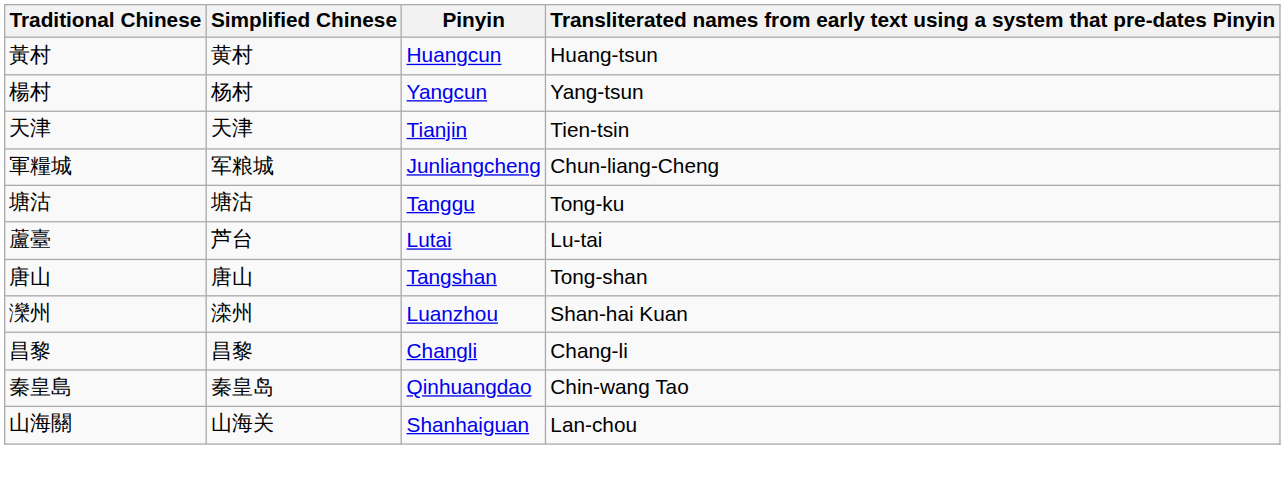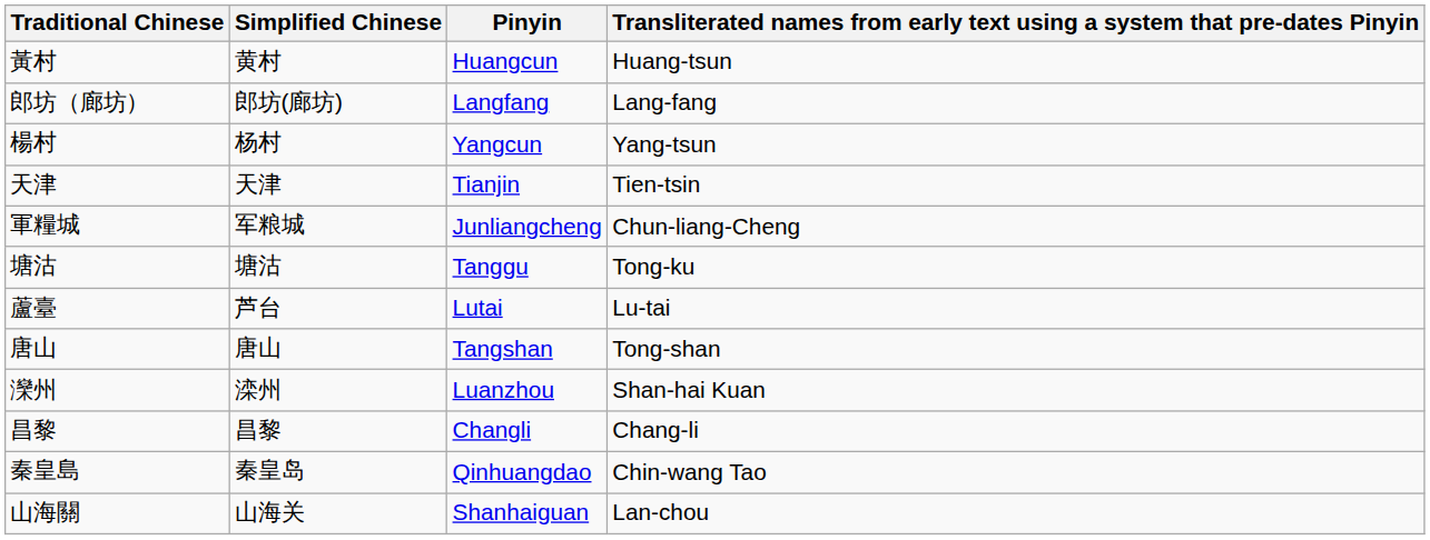 <table class="wikitable">
 <tr>
 <th>Traditional Chinese</th>
 <th>Simplified Chinese</th>
 <th>Pinyin</th>
 <th>Transliterated names from early text using a system that pre-dates Pinyin</th>
 </tr>
 <tr>
 <td>黃村</td>
 <td>黄村</td>
 <td><a href='#'>Huangcun</a></td>
 <td>Huang-tsun</td>
+</tr>
+<tr>
+<td>郎坊（廊坊）</td>
+<td>郎坊(廊坊)</td>
+<td><a href='#'>Langfang</a></td>
+<td>Lang-fang</td>
 </tr>
 <tr>
 <td>楊村</td>
 <td>杨村</td>
 <td><a href='#'>Yangcun</a></td>
 <td>Yang-tsun</td>
 </tr>
 <tr>
 <td>天津</td>
 <td>天津</td>
 <td><a href='#'>Tianjin</a></td>
 <td>Tien-tsin</td>
 </tr>
 <tr>
 <td>軍糧城</td>
 <td>军粮城</td>
 <td><a href='#'>Junliangcheng</a></td>
 <td>Chun-liang-Cheng</td>
 </tr>
 <tr>
 <td>塘沽</td>
 <td>塘沽</td>
 <td><a href='#'>Tanggu</a></td>
 <td>Tong-ku</td>
 </tr>
 <tr>
 <td>蘆臺</td>
 <td>芦台</td>
 <td><a href='#'>Lutai</a></td>
 <td>Lu-tai</td>
 </tr>
 <tr>
 <td>唐山</td>
 <td>唐山</td>
 <td><a href='#'>Tangshan</a></td>
 <td>Tong-shan</td>
 </tr>
 <tr>
 <td>灤州</td>
 <td>滦州</td>
 <td><a href='#'>Luanzhou</a></td>
 <td>Shan-hai Kuan</td>
 </tr>
 <tr>
 <td>昌黎</td>
 <td>昌黎</td>
 <td><a href='#'>Changli</a></td>
 <td>Chang-li</td>
 </tr>
 <tr>
 <td>秦皇島</td>
 <td>秦皇岛</td>
 <td><a href='#'>Qinhuangdao</a></td>
 <td>Chin-wang Tao</td>
 </tr>
 <tr>
 <td>山海關</td>
 <td>山海关</td>
 <td><a href='#'>Shanhaiguan</a></td>
 <td>Lan-chou</td>
 </tr>
 </table>
